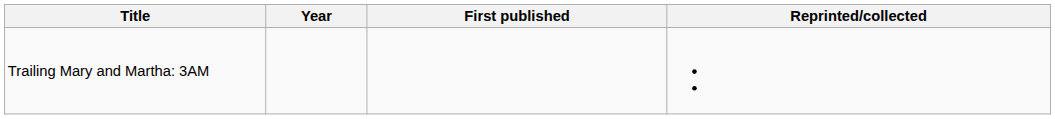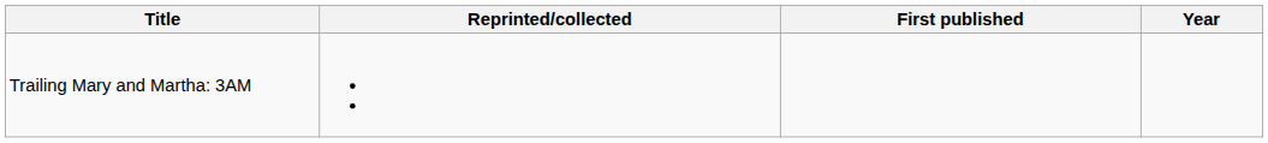 <table class="wikitable sortable" style="width:90%;">
 <tr>
 <th width=25%>Title</th>
+<th>Reprinted/collected</th>
+<th>First published</th>
 <th>Year</th>
-<th>First published</th>
-<th>Reprinted/collected</th>
 </tr>
 <tr>
 <td>Trailing Mary and Martha: 3AM</td>
+<td><br><ul><li></li><li></li></ul></td>
 <td></td>
 <td></td>
-<td><br><ul><li></li><li></li></ul></td>
 </tr>
 </table>
